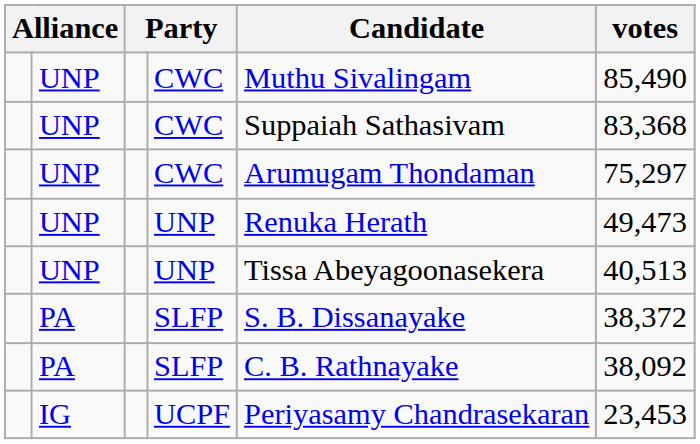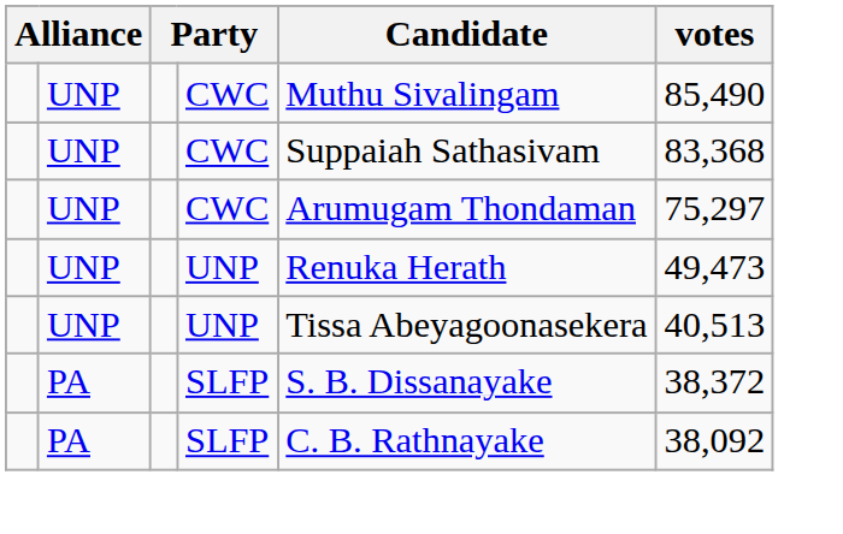 <table class="wikitable sortable mw-collapsible">
 <tr>
 <th colspan="2">Alliance</th>
 <th colspan="2">Party</th>
 <th>Candidate</th>
 <th>votes</th>
 </tr>
 <tr>
 <td bgcolor=> </td>
 <td align=left><a href='#'>UNP</a></td>
 <td bgcolor=> </td>
 <td align=left><a href='#'>CWC</a></td>
 <td><a href='#'>Muthu Sivalingam</a></td>
 <td>85,490</td>
 </tr>
 <tr>
 <td bgcolor=> </td>
 <td align=left><a href='#'>UNP</a></td>
 <td bgcolor=> </td>
 <td align=left><a href='#'>CWC</a></td>
 <td>Suppaiah Sathasivam</td>
 <td>83,368</td>
 </tr>
 <tr>
 <td bgcolor=> </td>
 <td align=left><a href='#'>UNP</a></td>
 <td bgcolor=> </td>
 <td align=left><a href='#'>CWC</a></td>
 <td><a href='#'>Arumugam Thondaman</a></td>
 <td>75,297</td>
 </tr>
 <tr>
 <td bgcolor=> </td>
 <td align=left><a href='#'>UNP</a></td>
 <td bgcolor=> </td>
 <td align=left><a href='#'>UNP</a></td>
 <td><a href='#'>Renuka Herath</a></td>
 <td>49,473</td>
 </tr>
 <tr>
 <td bgcolor=> </td>
 <td align=left><a href='#'>UNP</a></td>
 <td bgcolor=> </td>
 <td align=left><a href='#'>UNP</a></td>
 <td>Tissa Abeyagoonasekera</td>
 <td>40,513</td>
 </tr>
 <tr>
 <td bgcolor=> </td>
 <td align=left><a href='#'>PA</a></td>
 <td bgcolor=> </td>
 <td align=left><a href='#'>SLFP</a></td>
 <td><a href='#'>S. B. Dissanayake</a></td>
 <td>38,372</td>
 </tr>
 <tr>
 <td bgcolor=> </td>
 <td align=left><a href='#'>PA</a></td>
 <td bgcolor=> </td>
 <td align=left><a href='#'>SLFP</a></td>
 <td><a href='#'>C. B. Rathnayake</a></td>
 <td>38,092</td>
 </tr>
-<tr>
-<td bgcolor=> </td>
-<td align=left><a href='#'>IG</a></td>
-<td bgcolor=> </td>
-<td align=left><a href='#'>UCPF</a></td>
-<td><a href='#'>Periyasamy Chandrasekaran</a></td>
-<td>23,453</td>
-</tr>
 </table>
